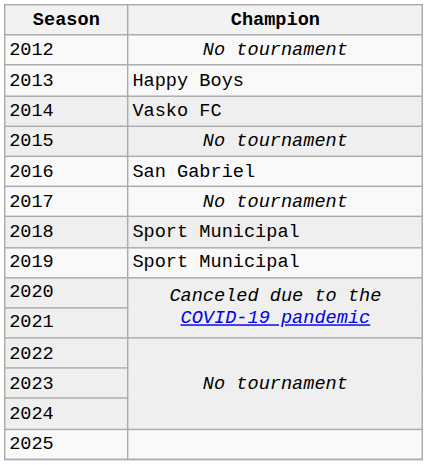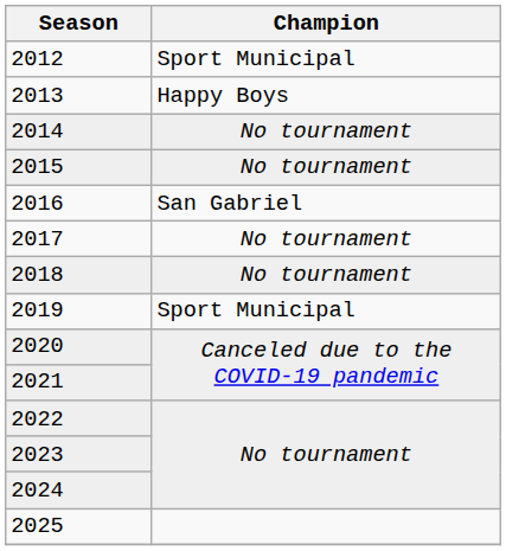 <table class="wikitable sortable">
 <tr>
 <th width=80px>Season</th>
 <th width=200px>Champion</th>
 </tr>
 <tr>
 <td>2012</td>
-<td align=center><em>No tournament</em></td>
+<td>Sport Municipal</td>
 </tr>
 <tr>
 <td>2013</td>
 <td>Happy Boys</td>
 </tr>
 <tr bgcolor=#efefef>
 <td>2014</td>
-<td>Vasko FC</td>
+<td align=center><em>No tournament</em></td>
 </tr>
 <tr bgcolor=#efefef>
 <td>2015</td>
 <td align=center><em>No tournament</em></td>
 </tr>
 <tr>
 <td>2016</td>
 <td>San Gabriel</td>
 </tr>
 <tr>
 <td>2017</td>
 <td align=center><em>No tournament</em></td>
 </tr>
 <tr bgcolor=#efefef>
 <td>2018</td>
-<td>Sport Municipal</td>
+<td align=center><em>No tournament</em></td>
 </tr>
 <tr>
 <td>2019</td>
 <td>Sport Municipal</td>
 </tr>
 <tr bgcolor=#efefef>
 <td>2020</td>
 <td rowspan=2 colspan="1" align=center><em>Canceled due to the <a href='#'>COVID-19 pandemic</a></em></td>
 </tr>
 <tr bgcolor=#efefef>
 <td>2021</td>
 </tr>
 <tr bgcolor=#efefef>
 <td>2022</td>
 <td rowspan=3 colspan="1" align=center><em>No tournament</em></td>
 </tr>
 <tr bgcolor=#efefef>
 <td>2023</td>
 </tr>
 <tr bgcolor=#efefef>
 <td>2024</td>
 </tr>
 <tr>
 <td>2025</td>
 <td></td>
 </tr>
 <tr>
 </tr>
 </table>
